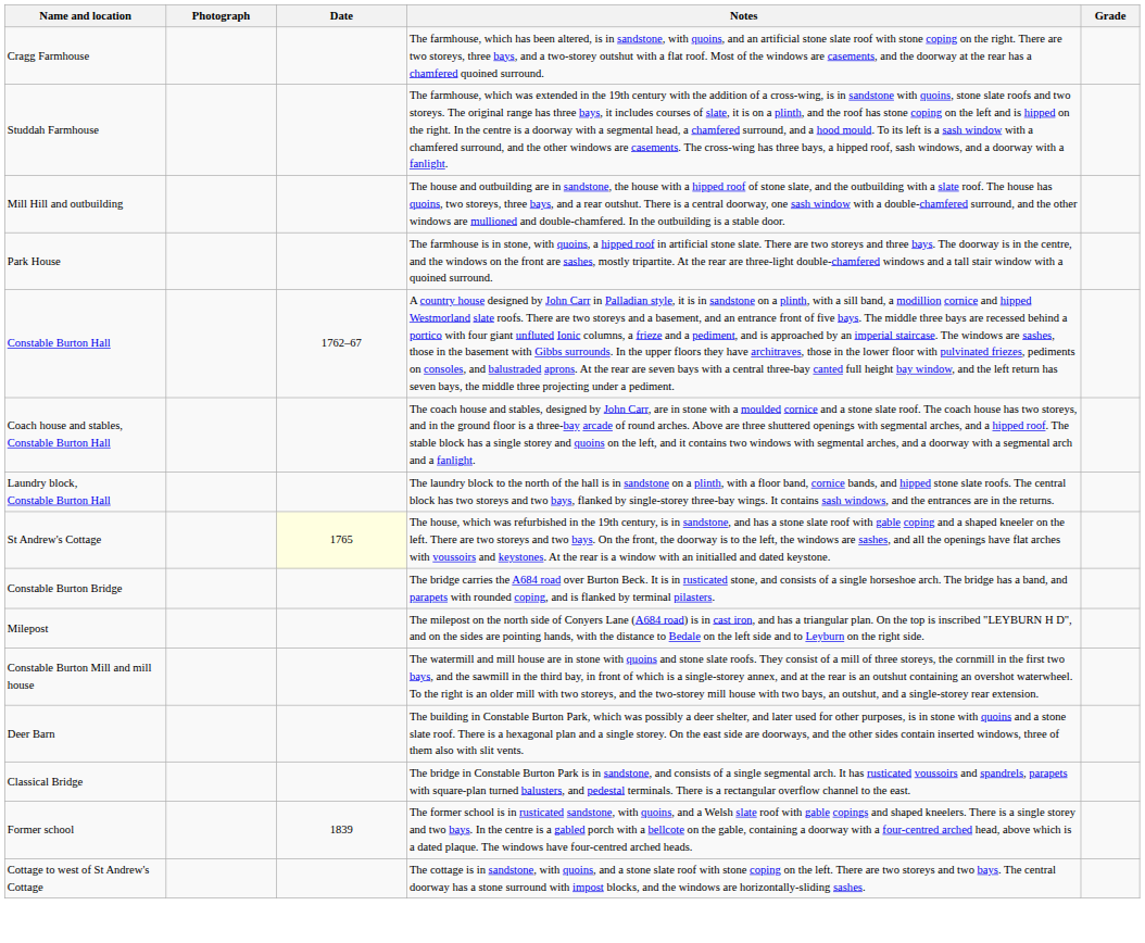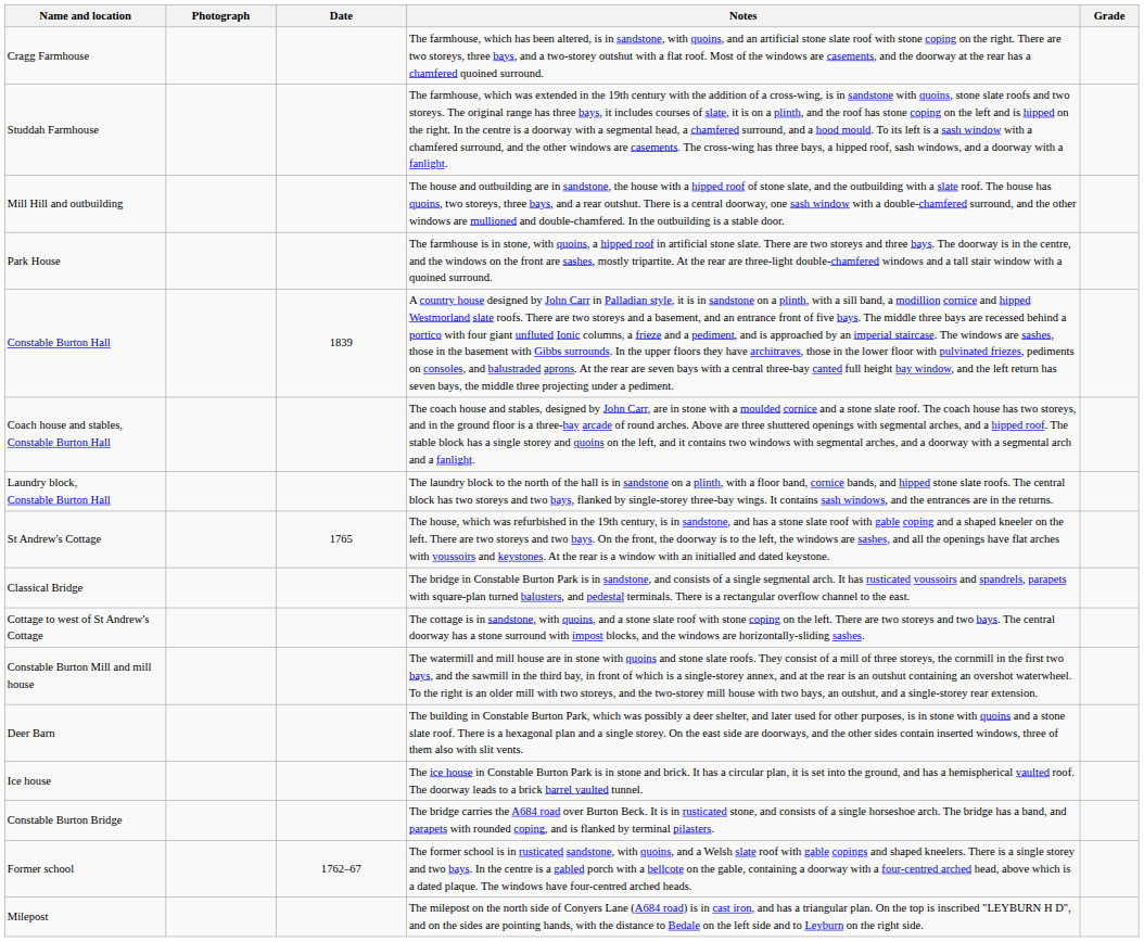 <table class="wikitable sortable plainrowheaders" style="width:100%; border:0px; text-align:left; line-height:150%">
 <tr>
 <th scope="col"  style="width:150px">Name and location</th>
 <th scope="col"  style="width:100px" class="unsortable">Photograph</th>
 <th scope="col"  style="width:120px">Date</th>
 <th scope="col"  style="width:650px" class="unsortable">Notes</th>
 <th scope="col"  style="width:50px">Grade</th>
 </tr>
 <tr>
 <td>Cragg Farmhouse<br><small></small></td>
 <td></td>
 <td align="center"></td>
 <td>The farmhouse, which has been altered, is in <a href='#'>sandstone</a>, with <a href='#'>quoins</a>, and an artificial stone slate roof with stone <a href='#'>coping</a> on the right.  There are two storeys, three <a href='#'>bays</a>, and a two-storey outshut with a flat roof.  Most of the windows are <a href='#'>casements</a>, and the doorway at the rear has a <a href='#'>chamfered</a> quoined surround.</td>
 <td align="center" ></td>
 </tr>
 <tr>
 <td>Studdah Farmhouse<br><small></small></td>
 <td></td>
 <td align="center"></td>
 <td>The farmhouse, which was extended in the 19th century with the addition of a cross-wing, is in <a href='#'>sandstone</a> with <a href='#'>quoins</a>, stone slate roofs and two storeys.  The original range has three <a href='#'>bays</a>, it includes courses of <a href='#'>slate</a>, it is on a <a href='#'>plinth</a>, and the roof has stone <a href='#'>coping</a> on the left and is <a href='#'>hipped</a> on the right.  In the centre is a doorway with a segmental head, a <a href='#'>chamfered</a> surround, and a <a href='#'>hood mould</a>.  To its left is a <a href='#'>sash window</a> with a chamfered surround, and the other windows are <a href='#'>casements</a>.  The cross-wing has three bays, a hipped roof, sash windows, and a doorway with a <a href='#'>fanlight</a>.</td>
 <td align="center" ></td>
 </tr>
 <tr>
 <td>Mill Hill and outbuilding<br><small></small></td>
 <td></td>
 <td align="center"></td>
 <td>The house and outbuilding are in <a href='#'>sandstone</a>, the house with a <a href='#'>hipped roof</a> of stone slate, and the outbuilding with a <a href='#'>slate</a> roof.  The house has <a href='#'>quoins</a>, two storeys, three <a href='#'>bays</a>, and a rear outshut.  There is a central doorway, one <a href='#'>sash window</a> with a double-<a href='#'>chamfered</a> surround, and the other windows are <a href='#'>mullioned</a> and double-chamfered.  In the outbuilding is a stable door.</td>
 <td align="center" ></td>
 </tr>
 <tr>
 <td>Park House<br><small></small></td>
 <td></td>
 <td align="center"></td>
 <td>The farmhouse is in stone, with <a href='#'>quoins</a>,  a <a href='#'>hipped roof</a> in artificial stone slate.  There are two storeys and three <a href='#'>bays</a>.  The doorway is in the centre, and the windows on the front are <a href='#'>sashes</a>, mostly tripartite.  At the rear are three-light double-<a href='#'>chamfered</a>  windows and a tall stair window with a quoined surround.</td>
 <td align="center" ></td>
 </tr>
 <tr>
 <td><a href='#'>Constable Burton Hall</a><br><small></small></td>
 <td></td>
-<td align="center">1762–67</td>
+<td align="center">1839</td>
 <td>A <a href='#'>country house</a> designed by <a href='#'>John Carr</a> in <a href='#'>Palladian style</a>, it is in <a href='#'>sandstone</a> on a <a href='#'>plinth</a>, with a sill band, a <a href='#'>modillion</a> <a href='#'>cornice</a> and <a href='#'>hipped</a>  <a href='#'>Westmorland</a> <a href='#'>slate</a> roofs.  There are two storeys and a basement, and an entrance front of five <a href='#'>bays</a>.  The middle three bays are recessed behind a <a href='#'>portico</a> with four giant <a href='#'>unfluted</a> <a href='#'>Ionic</a> columns, a <a href='#'>frieze</a> and a <a href='#'>pediment</a>, and is approached by an <a href='#'>imperial staircase</a>.  The windows are <a href='#'>sashes</a>, those in the basement with <a href='#'>Gibbs surrounds</a>.  In the upper floors they have <a href='#'>architraves</a>, those in the lower floor with <a href='#'>pulvinated friezes</a>, pediments on <a href='#'>consoles</a>, and <a href='#'>balustraded</a> <a href='#'>aprons</a>.  At the rear are seven bays with a central three-bay <a href='#'>canted</a> full height <a href='#'>bay window</a>, and the left return has seven bays, the middle three projecting under a pediment.</td>
 <td align="center" ></td>
 </tr>
 <tr>
 <td>Coach house and stables,<br><a href='#'>Constable Burton Hall</a><br><small></small></td>
 <td></td>
 <td align="center"></td>
 <td>The coach house and stables, designed by <a href='#'>John Carr</a>, are in stone with a <a href='#'>moulded</a> <a href='#'>cornice</a> and a stone slate roof.  The coach house has two storeys, and in the ground floor is a three-<a href='#'>bay</a> <a href='#'>arcade</a> of round arches.  Above are three shuttered openings with segmental arches, and a <a href='#'>hipped roof</a>.  The stable block has a single storey and <a href='#'>quoins</a> on the left, and it contains two windows with segmental arches, and a doorway with a segmental arch and a <a href='#'>fanlight</a>.</td>
 <td align="center" ></td>
 </tr>
 <tr>
 <td>Laundry block,<br><a href='#'>Constable Burton Hall</a><br><small></small></td>
 <td></td>
 <td align="center"></td>
 <td>The laundry block to the north of the hall is in <a href='#'>sandstone</a> on a <a href='#'>plinth</a>, with a floor band, <a href='#'>cornice</a> bands, and <a href='#'>hipped</a> stone slate roofs.  The central block has two storeys and two <a href='#'>bays</a>, flanked by single-storey three-bay wings.  It contains <a href='#'>sash windows</a>, and the entrances are in the returns.</td>
 <td align="center" ></td>
 </tr>
 <tr>
 <td>St Andrew's Cottage<br><small></small></td>
 <td></td>
-<td align="center" style="background: lightyellow;">1765</td>
+<td align="center">1765</td>
 <td>The house, which was refurbished in the 19th century, is in <a href='#'>sandstone</a>, and has a stone slate roof with <a href='#'>gable</a> <a href='#'>coping</a> and a shaped kneeler on the left.  There are two storeys and two <a href='#'>bays</a>.  On the front, the doorway is to the left, the windows are <a href='#'>sashes</a>, and all the openings have flat arches with <a href='#'>voussoirs</a> and <a href='#'>keystones</a>.  At the rear is a window with an initialled and dated keystone.</td>
 <td align="center" ></td>
 </tr>
 <tr>
-<td>Constable Burton Bridge<br><small></small></td>
+<td>Classical Bridge<br><small></small></td>
 <td></td>
 <td align="center"></td>
-<td>The bridge carries the <a href='#'>A684 road</a> over Burton Beck.  It is in <a href='#'>rusticated</a> stone, and consists of a single horseshoe arch. The bridge has a band, and <a href='#'>parapets</a> with rounded <a href='#'>coping</a>, and is flanked by terminal <a href='#'>pilasters</a>.</td>
+<td>The bridge in Constable Burton Park is in <a href='#'>sandstone</a>, and consists of a single segmental arch.  It has <a href='#'>rusticated</a> <a href='#'>voussoirs</a> and <a href='#'>spandrels</a>, <a href='#'>parapets</a> with square-plan turned <a href='#'>balusters</a>, and <a href='#'>pedestal</a> terminals.  There is a rectangular overflow channel to the east.</td>
 <td align="center" ></td>
 </tr>
 <tr>
-<td>Milepost<br><small></small></td>
+<td>Cottage to west of St Andrew's Cottage<br><small></small></td>
 <td></td>
 <td align="center"></td>
-<td>The milepost on the north side of Conyers Lane (<a href='#'>A684 road</a>) is in <a href='#'>cast iron</a>, and has a triangular plan.  On the top is inscribed "LEYBURN H D", and on the sides are pointing hands, with the distance to <a href='#'>Bedale</a> on the left side and to <a href='#'>Leyburn</a> on the right side.</td>
+<td>The cottage is in <a href='#'>sandstone</a>, with <a href='#'>quoins</a>, and a stone slate roof with stone <a href='#'>coping</a> on the left.  There are two storeys and two <a href='#'>bays</a>.  The central doorway has a stone surround with <a href='#'>impost</a> blocks, and the windows are horizontally-sliding <a href='#'>sashes</a>.</td>
 <td align="center" ></td>
 </tr>
 <tr>
 <td>Constable Burton Mill and mill house<br><small></small></td>
 <td></td>
 <td align="center"></td>
 <td>The watermill and mill house are in stone with <a href='#'>quoins</a> and stone slate roofs.  They consist of a mill of three storeys, the cornmill in the first two <a href='#'>bays</a>, and the sawmill in the third bay, in front of which is a single-storey annex, and at the rear is an outshut containing an overshot waterwheel.  To the right is an older mill with two storeys, and the two-storey mill house with two bays, an outshut, and a single-storey rear extension.</td>
 <td align="center" ></td>
 </tr>
 <tr>
 <td>Deer Barn<br><small></small></td>
 <td></td>
 <td align="center"></td>
 <td>The building in Constable Burton Park, which was possibly a deer shelter, and later used for other purposes, is in stone with <a href='#'>quoins</a> and a stone slate roof.  There is a hexagonal plan and a single storey.  On the east side are doorways, and the other sides contain inserted windows, three of them also with slit vents.</td>
 <td align="center" ></td>
 </tr>
 <tr>
-<td>Classical Bridge<br><small></small></td>
+<td>Ice house<br><small></small></td>
 <td></td>
 <td align="center"></td>
-<td>The bridge in Constable Burton Park is in <a href='#'>sandstone</a>, and consists of a single segmental arch.  It has <a href='#'>rusticated</a> <a href='#'>voussoirs</a> and <a href='#'>spandrels</a>, <a href='#'>parapets</a> with square-plan turned <a href='#'>balusters</a>, and <a href='#'>pedestal</a> terminals.  There is a rectangular overflow channel to the east.</td>
+<td>The <a href='#'>ice house</a> in Constable Burton Park is in stone and brick.  It has a circular plan, it is set into the ground, and has a hemispherical <a href='#'>vaulted</a> roof.  The doorway leads to a brick <a href='#'>barrel vaulted</a> tunnel.</td>
+<td align="center" ></td>
+</tr>
+<tr>
+<td>Constable Burton Bridge<br><small></small></td>
+<td></td>
+<td align="center"></td>
+<td>The bridge carries the <a href='#'>A684 road</a> over Burton Beck.  It is in <a href='#'>rusticated</a> stone, and consists of a single horseshoe arch. The bridge has a band, and <a href='#'>parapets</a> with rounded <a href='#'>coping</a>, and is flanked by terminal <a href='#'>pilasters</a>.</td>
 <td align="center" ></td>
 </tr>
 <tr>
 <td>Former school<br><small></small></td>
 <td></td>
-<td align="center">1839</td>
+<td align="center">1762–67</td>
 <td>The former school is in <a href='#'>rusticated</a> <a href='#'>sandstone</a>, with <a href='#'>quoins</a>, and a Welsh <a href='#'>slate</a> roof with <a href='#'>gable</a> <a href='#'>copings</a> and shaped kneelers. There is a single storey and two <a href='#'>bays</a>.  In the centre is a <a href='#'>gabled</a> porch with a <a href='#'>bellcote</a> on the gable, containing a doorway with a <a href='#'>four-centred arched</a> head, above which is a dated plaque.  The windows have four-centred arched heads.</td>
 <td align="center" ></td>
 </tr>
 <tr>
-<td>Cottage to west of St Andrew's Cottage<br><small></small></td>
+<td>Milepost<br><small></small></td>
 <td></td>
 <td align="center"></td>
-<td>The cottage is in <a href='#'>sandstone</a>, with <a href='#'>quoins</a>, and a stone slate roof with stone <a href='#'>coping</a> on the left.  There are two storeys and two <a href='#'>bays</a>.  The central doorway has a stone surround with <a href='#'>impost</a> blocks, and the windows are horizontally-sliding <a href='#'>sashes</a>.</td>
+<td>The milepost on the north side of Conyers Lane (<a href='#'>A684 road</a>) is in <a href='#'>cast iron</a>, and has a triangular plan.  On the top is inscribed "LEYBURN H D", and on the sides are pointing hands, with the distance to <a href='#'>Bedale</a> on the left side and to <a href='#'>Leyburn</a> on the right side.</td>
 <td align="center" ></td>
 </tr>
 <tr>
 </tr>
 </table>
